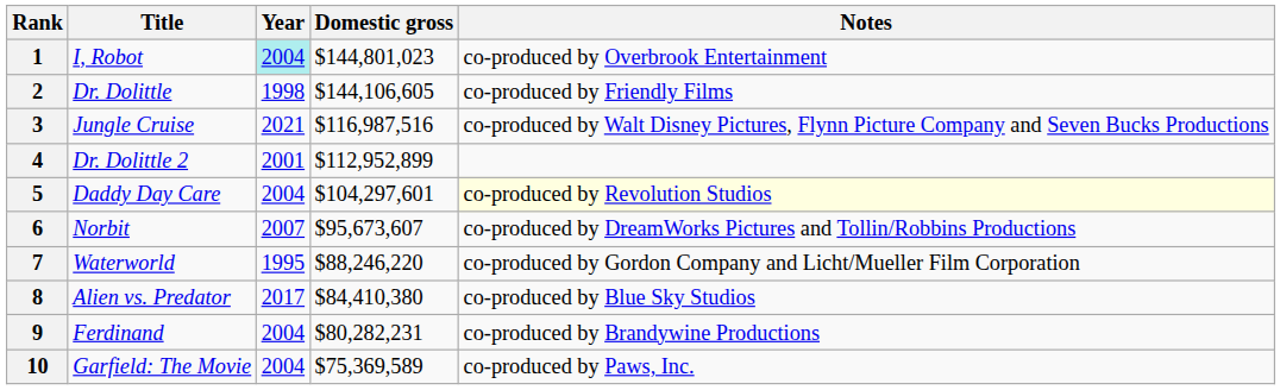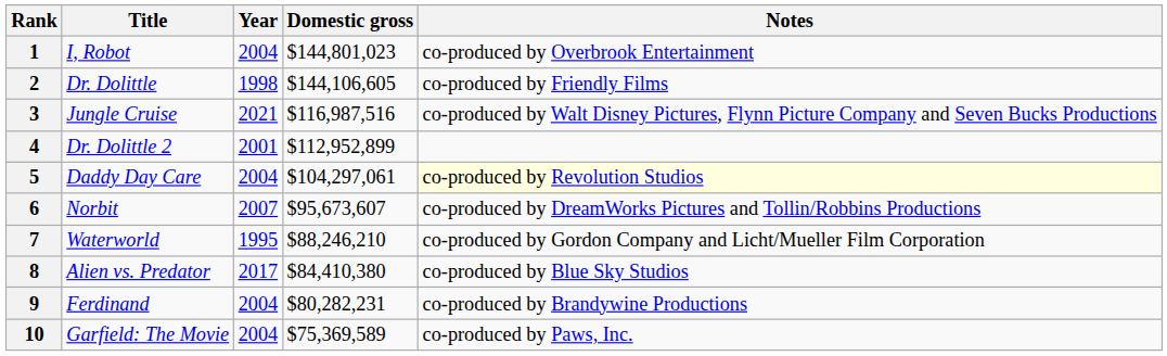 <table class="wikitable sortable" style="margin:auto; margin:auto;">
 <tr>
 <th>Rank</th>
 <th>Title</th>
 <th>Year</th>
 <th>Domestic gross</th>
 <th>Notes</th>
 </tr>
 <tr>
 <th>1</th>
 <td><em><a href='#'>I, Robot</a></em></td>
-<td style="background: paleturquoise;"><a href='#'>2004</a></td>
+<td><a href='#'>2004</a></td>
 <td>$144,801,023</td>
 <td>co-produced by <a href='#'>Overbrook Entertainment</a></td>
 </tr>
 <tr>
 <th>2</th>
 <td><em><a href='#'>Dr. Dolittle</a></em></td>
 <td><a href='#'>1998</a></td>
 <td>$144,106,605</td>
 <td>co-produced by <a href='#'>Friendly Films</a></td>
 </tr>
 <tr>
 <th>3</th>
 <td><em><a href='#'>Jungle Cruise</a></em></td>
 <td><a href='#'>2021</a></td>
 <td>$116,987,516</td>
 <td>co-produced by <a href='#'>Walt Disney Pictures</a>, <a href='#'>Flynn Picture Company</a> and <a href='#'>Seven Bucks Productions</a></td>
 </tr>
 <tr>
 <th>4</th>
 <td><em><a href='#'>Dr. Dolittle 2</a></em></td>
 <td><a href='#'>2001</a></td>
 <td>$112,952,899</td>
 <td></td>
 </tr>
 <tr>
 <th>5</th>
 <td><em><a href='#'>Daddy Day Care</a></em></td>
 <td><a href='#'>2004</a></td>
-<td>$104,297,601</td>
+<td>$104,297,061</td>
 <td style="background: lightyellow;">co-produced by <a href='#'>Revolution Studios</a></td>
 </tr>
 <tr>
 <th>6</th>
 <td><em><a href='#'>Norbit</a></em></td>
 <td><a href='#'>2007</a></td>
 <td>$95,673,607</td>
 <td>co-produced by <a href='#'>DreamWorks Pictures</a> and <a href='#'>Tollin/Robbins Productions</a></td>
 </tr>
 <tr>
 <th>7</th>
 <td><em><a href='#'>Waterworld</a></em></td>
 <td><a href='#'>1995</a></td>
-<td>$88,246,220</td>
+<td>$88,246,210</td>
 <td>co-produced by Gordon Company and Licht/Mueller Film Corporation</td>
 </tr>
 <tr>
 <th>8</th>
 <td><em><a href='#'>Alien vs. Predator</a></em></td>
 <td><a href='#'>2017</a></td>
 <td>$84,410,380</td>
 <td>co-produced by <a href='#'>Blue Sky Studios</a></td>
 </tr>
 <tr>
 <th>9</th>
 <td><em><a href='#'>Ferdinand</a></em></td>
 <td><a href='#'>2004</a></td>
 <td>$80,282,231</td>
 <td>co-produced by <a href='#'>Brandywine Productions</a></td>
 </tr>
 <tr>
 <th>10</th>
 <td><em><a href='#'>Garfield: The Movie</a></em></td>
 <td><a href='#'>2004</a></td>
 <td>$75,369,589</td>
 <td>co-produced by <a href='#'>Paws, Inc.</a></td>
 </tr>
 </table>
